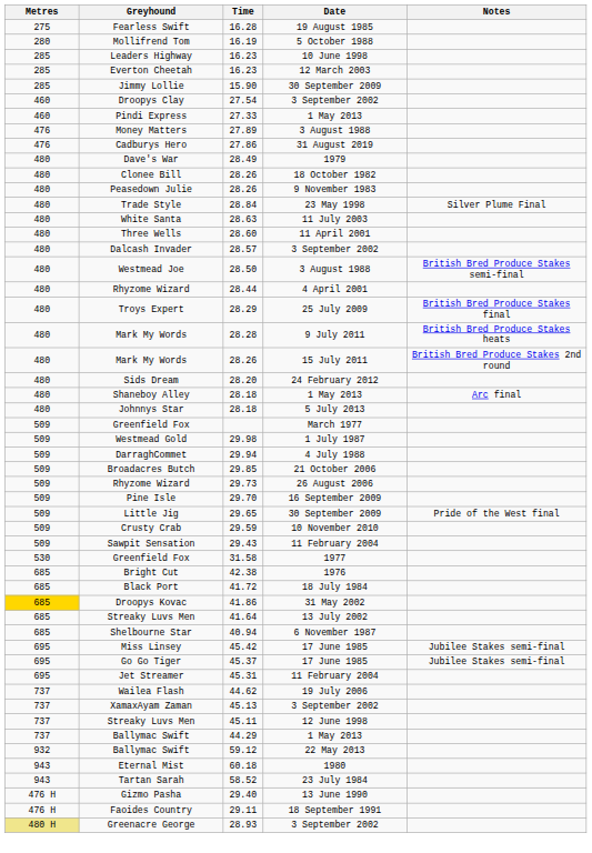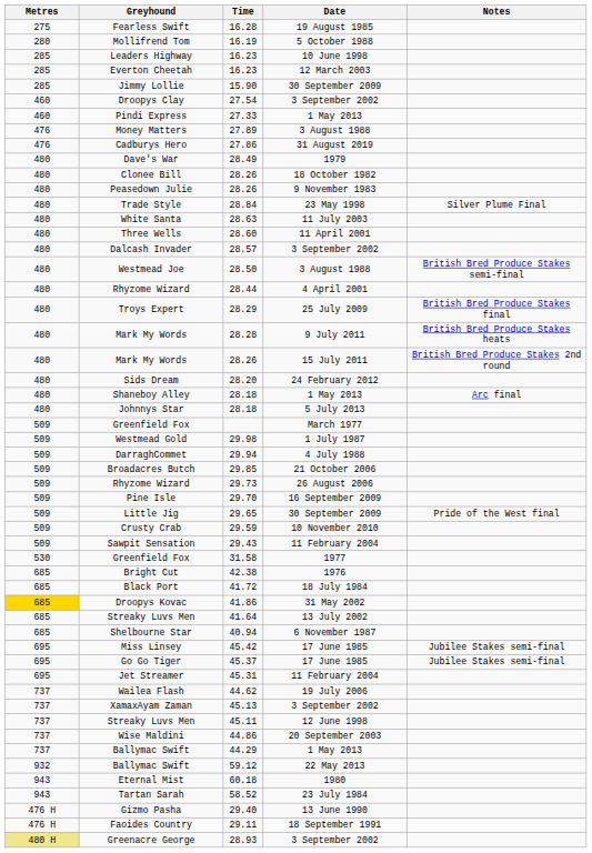 <table class="wikitable" style="font-size: 100%">
 <tr>
 <th width=100>Metres</th>
 <th width=200>Greyhound</th>
 <th width=50>Time</th>
 <th width=200>Date</th>
 <th width=250>Notes</th>
 </tr>
 <tr align=center>
 <td>275</td>
 <td>Fearless Swift</td>
 <td>16.28</td>
 <td>19 August 1985</td>
 <td></td>
 </tr>
 <tr align=center>
 <td>280</td>
 <td>Mollifrend Tom</td>
 <td>16.19</td>
 <td>5 October 1988</td>
 <td></td>
 </tr>
 <tr align=center>
 <td>285</td>
 <td>Leaders Highway</td>
 <td>16.23</td>
 <td>10 June 1998</td>
 <td></td>
 </tr>
 <tr align=center>
 <td>285</td>
 <td>Everton Cheetah</td>
 <td>16.23</td>
 <td>12 March 2003</td>
 <td></td>
 </tr>
 <tr align=center>
 <td>285</td>
 <td>Jimmy Lollie</td>
 <td>15.90</td>
 <td>30 September 2009</td>
 <td></td>
 </tr>
 <tr align=center>
 <td>460</td>
 <td>Droopys Clay</td>
 <td>27.54</td>
 <td>3 September 2002</td>
 <td></td>
 </tr>
 <tr align=center>
 <td>460</td>
 <td>Pindi Express</td>
 <td>27.33</td>
 <td>1 May 2013</td>
 <td></td>
 </tr>
 <tr align=center>
 <td>476</td>
 <td>Money Matters </td>
 <td>27.89</td>
 <td>3 August 1988</td>
 <td></td>
 </tr>
 <tr align=center>
 <td>476</td>
 <td>Cadburys Hero</td>
 <td>27.86</td>
 <td>31 August 2019</td>
 <td></td>
 </tr>
 <tr align=center>
 <td>480</td>
 <td>Dave's War</td>
 <td>28.49</td>
 <td>1979</td>
 <td></td>
 </tr>
 <tr align=center>
 <td>480</td>
 <td>Clonee Bill</td>
 <td>28.26</td>
 <td>18 October 1982</td>
 <td></td>
 </tr>
 <tr align=center>
 <td>480</td>
 <td>Peasedown Julie</td>
 <td>28.26</td>
 <td>9 November 1983</td>
 <td></td>
 </tr>
 <tr align=center>
 <td>480</td>
 <td>Trade Style</td>
 <td>28.84</td>
 <td>23 May 1998</td>
 <td>Silver Plume Final</td>
 </tr>
 <tr align=center>
 <td>480</td>
 <td>White Santa</td>
 <td>28.63</td>
 <td>11 July 2003</td>
 <td></td>
 </tr>
 <tr align=center>
 <td>480</td>
 <td>Three Wells</td>
 <td>28.60</td>
 <td>11 April 2001</td>
 <td></td>
 </tr>
 <tr align=center>
 <td>480</td>
 <td>Dalcash Invader</td>
 <td>28.57</td>
 <td>3 September 2002</td>
 <td></td>
 </tr>
 <tr align=center>
 <td>480</td>
 <td>Westmead Joe</td>
 <td>28.50</td>
 <td>3 August 1988</td>
 <td><a href='#'>British Bred Produce Stakes</a> semi-final</td>
 </tr>
 <tr align=center>
 <td>480</td>
 <td>Rhyzome Wizard</td>
 <td>28.44</td>
 <td>4 April 2001</td>
 <td></td>
 </tr>
 <tr align=center>
 <td>480</td>
 <td>Troys Expert</td>
 <td>28.29</td>
 <td>25 July 2009</td>
 <td><a href='#'>British Bred Produce Stakes</a> final</td>
 </tr>
 <tr align=center>
 <td>480</td>
 <td>Mark My Words</td>
 <td>28.28</td>
 <td>9 July 2011</td>
 <td><a href='#'>British Bred Produce Stakes</a> heats</td>
 </tr>
 <tr align=center>
 <td>480</td>
 <td>Mark My Words</td>
 <td>28.26</td>
 <td>15 July 2011</td>
 <td><a href='#'>British Bred Produce Stakes</a> 2nd round</td>
 </tr>
 <tr align=center>
 <td>480</td>
 <td>Sids Dream</td>
 <td>28.20</td>
 <td>24 February 2012</td>
 <td></td>
 </tr>
 <tr align=center>
 <td>480</td>
 <td>Shaneboy Alley</td>
 <td>28.18</td>
 <td>1 May 2013</td>
 <td><a href='#'>Arc</a> final</td>
 </tr>
 <tr align=center>
 <td>480</td>
 <td>Johnnys Star</td>
 <td>28.18</td>
 <td>5 July 2013</td>
 <td></td>
 </tr>
 <tr align=center>
 <td>509</td>
 <td>Greenfield Fox </td>
 <td></td>
 <td>March 1977</td>
 <td></td>
 </tr>
 <tr align=center>
 <td>509</td>
 <td>Westmead Gold</td>
 <td>29.98</td>
 <td>1 July 1987</td>
 <td></td>
 </tr>
 <tr align=center>
 <td>509</td>
 <td>DarraghCommet</td>
 <td>29.94</td>
 <td>4 July 1988</td>
 <td></td>
 </tr>
 <tr align=center>
 <td>509</td>
 <td>Broadacres Butch</td>
 <td>29.85</td>
 <td>21 October 2006</td>
 <td></td>
 </tr>
 <tr align=center>
 <td>509</td>
 <td>Rhyzome Wizard</td>
 <td>29.73</td>
 <td>26 August 2006</td>
 <td></td>
 </tr>
 <tr align=center>
 <td>509</td>
 <td>Pine Isle</td>
 <td>29.70</td>
 <td>16 September 2009</td>
 <td></td>
 </tr>
 <tr align=center>
 <td>509</td>
 <td>Little Jig</td>
 <td>29.65</td>
 <td>30 September 2009</td>
 <td>Pride of the West final</td>
 </tr>
 <tr align=center>
 <td>509</td>
 <td>Crusty Crab</td>
 <td>29.59</td>
 <td>10 November 2010</td>
 <td></td>
 </tr>
 <tr align=center>
 <td>509</td>
 <td>Sawpit Sensation</td>
 <td>29.43</td>
 <td>11 February 2004</td>
 <td></td>
 </tr>
 <tr align=center>
 <td>530</td>
 <td>Greenfield Fox</td>
 <td>31.58</td>
 <td>1977</td>
 <td></td>
 </tr>
 <tr align=center>
 <td>685</td>
 <td>Bright Cut</td>
 <td>42.38</td>
 <td>1976</td>
 <td></td>
 </tr>
 <tr align=center>
 <td>685</td>
 <td>Black Port</td>
 <td>41.72</td>
 <td>18 July 1984</td>
 <td></td>
 </tr>
 <tr align=center>
 <td style="background: gold;">685</td>
 <td>Droopys Kovac</td>
 <td>41.86</td>
 <td>31 May 2002</td>
 <td></td>
 </tr>
 <tr align=center>
 <td>685</td>
 <td>Streaky Luvs Men</td>
 <td>41.64</td>
 <td>13 July 2002</td>
 <td></td>
 </tr>
 <tr align=center>
 <td>685</td>
 <td>Shelbourne Star</td>
 <td>40.94</td>
 <td>6 November 1987</td>
 <td></td>
 </tr>
 <tr align=center>
 <td>695</td>
 <td>Miss Linsey</td>
 <td>45.42</td>
 <td>17 June 1985</td>
 <td>Jubilee Stakes semi-final</td>
 </tr>
 <tr align=center>
 <td>695</td>
 <td>Go Go Tiger</td>
 <td>45.37</td>
 <td>17 June 1985</td>
 <td>Jubilee Stakes semi-final</td>
 </tr>
 <tr align=center>
 <td>695</td>
 <td>Jet Streamer</td>
 <td>45.31</td>
 <td>11 February 2004</td>
 <td></td>
 </tr>
 <tr align=center>
 <td>737</td>
 <td>Wailea Flash</td>
 <td>44.62</td>
 <td>19 July 2006</td>
 <td></td>
 </tr>
 <tr align=center>
 <td>737</td>
 <td>XamaxAyam Zaman</td>
 <td>45.13</td>
 <td>3 September 2002</td>
 <td></td>
 </tr>
 <tr align=center>
 <td>737</td>
 <td>Streaky Luvs Men</td>
 <td>45.11</td>
 <td>12 June 1998</td>
 <td></td>
 </tr>
 <tr align=center>
 <td>737</td>
+<td>Wise Maldini</td>
+<td>44.86</td>
+<td>20 September 2003</td>
+<td></td>
+</tr>
+<tr align=center>
+<td>737</td>
 <td>Ballymac Swift</td>
 <td>44.29</td>
 <td>1 May 2013</td>
 <td></td>
 </tr>
 <tr align=center>
 <td>932</td>
 <td>Ballymac Swift</td>
 <td>59.12</td>
 <td>22 May 2013</td>
 <td></td>
 </tr>
 <tr align=center>
 <td>943</td>
 <td>Eternal Mist</td>
 <td>60.18</td>
 <td>1980</td>
 <td></td>
 </tr>
 <tr align=center>
 <td>943</td>
 <td>Tartan Sarah</td>
 <td>58.52</td>
 <td>23 July 1984</td>
 <td></td>
 </tr>
 <tr align=center>
 <td>476 H</td>
 <td>Gizmo Pasha</td>
 <td>29.40</td>
 <td>13 June 1990</td>
 <td></td>
 </tr>
 <tr align=center>
 <td>476 H</td>
 <td>Faoides Country</td>
 <td>29.11</td>
 <td>18 September 1991</td>
 <td></td>
 </tr>
 <tr align=center>
 <td style="background: khaki;">480 H</td>
 <td>Greenacre George</td>
 <td>28.93</td>
 <td>3 September 2002</td>
 <td></td>
 </tr>
 </table>
